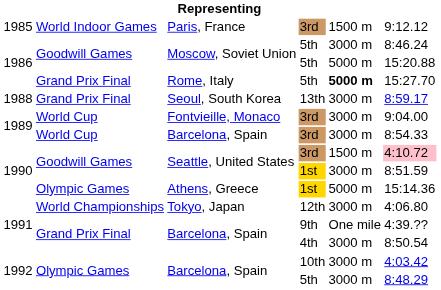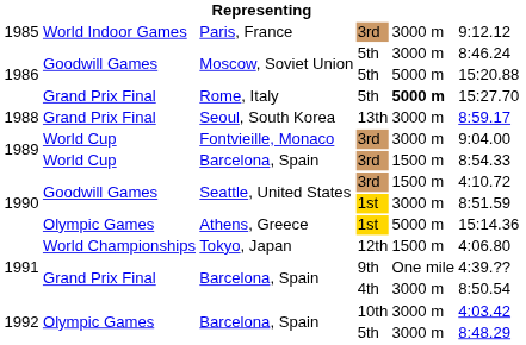 <table>
 <tr>
 <th colspan=6>Representing </th>
 </tr>
 <tr>
 <td>1985</td>
 <td><a href='#'>World Indoor Games</a></td>
 <td><a href='#'>Paris</a>, France</td>
 <td bgcolor=cc9966>3rd</td>
-<td>1500 m</td>
+<td>3000 m</td>
 <td>9:12.12</td>
 </tr>
 <tr>
 <td rowspan=3>1986</td>
 <td rowspan=2><a href='#'>Goodwill Games</a></td>
 <td rowspan=2><a href='#'>Moscow</a>, Soviet Union</td>
 <td>5th</td>
 <td>3000 m</td>
 <td>8:46.24</td>
 </tr>
 <tr>
 <td>5th</td>
 <td>5000 m</td>
 <td>15:20.88</td>
 </tr>
 <tr>
 <td><a href='#'>Grand Prix Final</a></td>
 <td><a href='#'>Rome</a>, Italy</td>
 <td>5th</td>
 <td><strong>5000 m</strong></td>
 <td>15:27.70</td>
 </tr>
 <tr>
 <td>1988</td>
 <td><a href='#'>Grand Prix Final</a></td>
 <td><a href='#'>Seoul</a>, South Korea</td>
 <td>13th</td>
 <td>3000 m</td>
 <td><a href='#'>8:59.17</a></td>
 </tr>
 <tr>
 <td rowspan=2>1989</td>
 <td><a href='#'>World Cup</a></td>
 <td><a href='#'>Fontvieille, Monaco</a></td>
 <td bgcolor=cc9966>3rd</td>
 <td>3000 m</td>
 <td>9:04.00</td>
 </tr>
 <tr>
 <td><a href='#'>World Cup</a></td>
 <td><a href='#'>Barcelona</a>, Spain</td>
 <td bgcolor=cc9966>3rd</td>
-<td>3000 m</td>
+<td>1500 m</td>
 <td>8:54.33</td>
 </tr>
 <tr>
 <td rowspan=3>1990</td>
 <td rowspan=2><a href='#'>Goodwill Games</a></td>
 <td rowspan=2><a href='#'>Seattle</a>, United States</td>
 <td bgcolor=cc9966>3rd</td>
 <td>1500 m</td>
-<td style="background: pink;">4:10.72</td>
+<td>4:10.72</td>
 </tr>
 <tr>
 <td bgcolor=gold>1st</td>
 <td>3000 m</td>
 <td>8:51.59</td>
 </tr>
 <tr>
 <td><a href='#'>Olympic Games</a></td>
 <td><a href='#'>Athens</a>, Greece</td>
 <td bgcolor=gold>1st</td>
 <td>5000 m</td>
 <td>15:14.36</td>
 </tr>
 <tr>
 <td rowspan=3>1991</td>
 <td><a href='#'>World Championships</a></td>
 <td><a href='#'>Tokyo</a>, Japan</td>
 <td>12th</td>
-<td>3000 m</td>
+<td>1500 m</td>
 <td>4:06.80</td>
 </tr>
 <tr>
 <td rowspan=2><a href='#'>Grand Prix Final</a></td>
 <td rowspan=2><a href='#'>Barcelona</a>, Spain</td>
 <td>9th</td>
 <td>One mile</td>
 <td>4:39.??</td>
 </tr>
 <tr>
 <td>4th</td>
 <td>3000 m</td>
 <td>8:50.54</td>
 </tr>
 <tr>
 <td rowspan=2>1992</td>
 <td rowspan=2><a href='#'>Olympic Games</a></td>
 <td rowspan=2><a href='#'>Barcelona</a>, Spain</td>
 <td>10th</td>
 <td>3000 m</td>
 <td><a href='#'>4:03.42</a></td>
 </tr>
 <tr>
 <td>5th</td>
 <td>3000 m</td>
 <td><a href='#'>8:48.29</a></td>
 </tr>
 </table>
